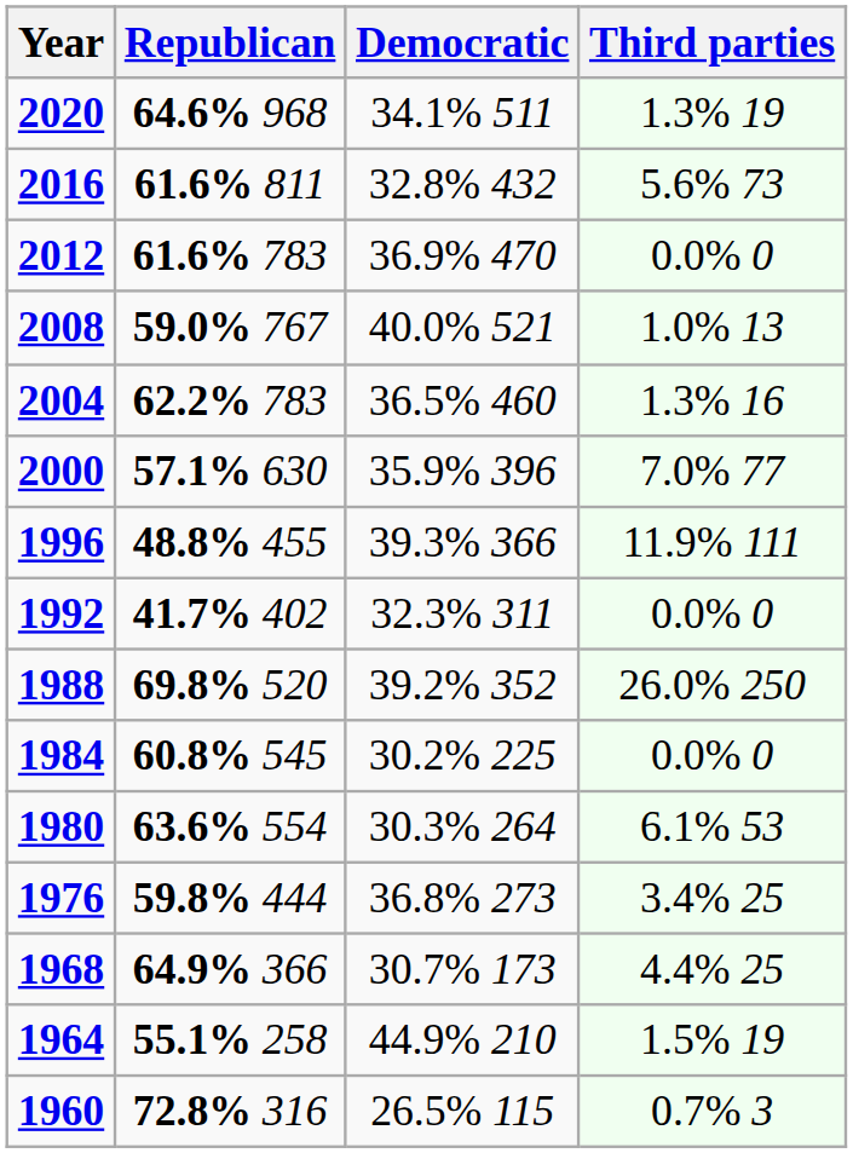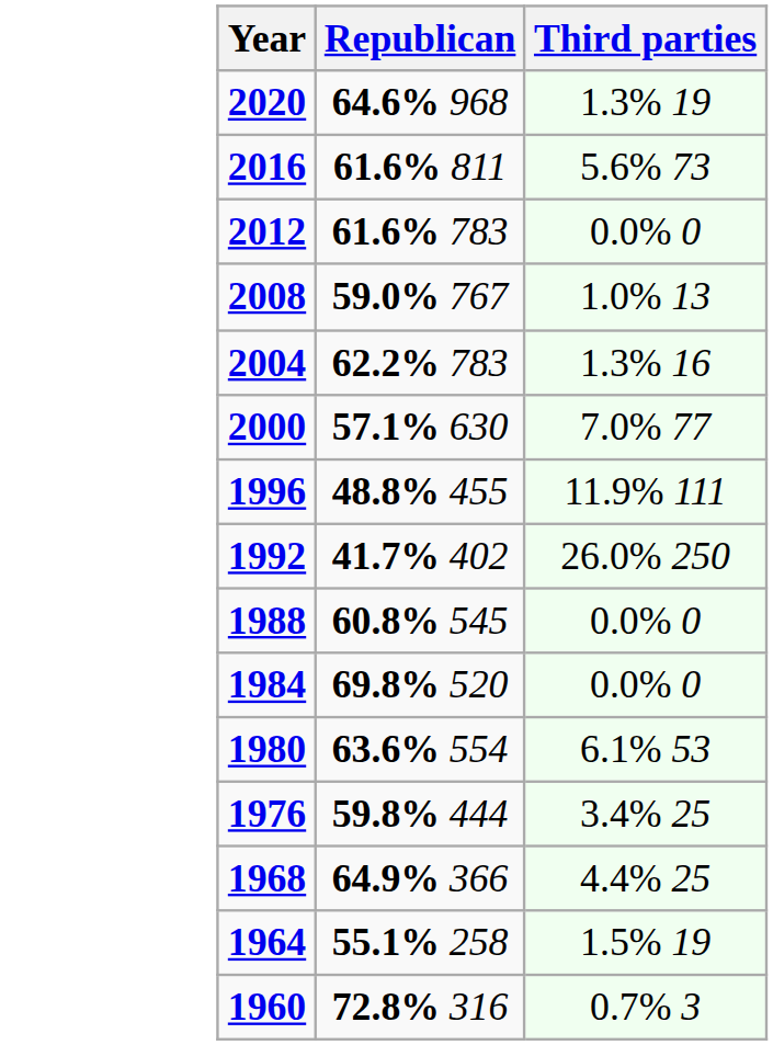 <table class="wikitable" style="float:right; font-size:95%;">
 <tr bgcolor=lightgrey>
 <th>Year</th>
 <th><a href='#'>Republican</a></th>
-<th><a href='#'>Democratic</a></th>
 <th><a href='#'>Third parties</a></th>
 </tr>
 <tr>
 <td style="text-align:center;" ><strong><a href='#'>2020</a></strong></td>
 <td style="text-align:center;" ><strong>64.6%</strong> <em>968</em></td>
-<td style="text-align:center;" >34.1% <em>511</em></td>
 <td style="text-align:center; background:honeyDew;">1.3% <em>19</em></td>
 </tr>
 <tr>
 <td style="text-align:center;" ><strong><a href='#'>2016</a></strong></td>
 <td style="text-align:center;" ><strong>61.6%</strong> <em>811</em></td>
-<td style="text-align:center;" >32.8% <em>432</em></td>
 <td style="text-align:center; background:honeyDew;">5.6% <em>73</em></td>
 </tr>
 <tr>
 <td style="text-align:center;" ><strong><a href='#'>2012</a></strong></td>
 <td style="text-align:center;" ><strong>61.6%</strong> <em>783</em></td>
-<td style="text-align:center;" >36.9% <em>470</em></td>
 <td style="text-align:center; background:honeyDew;">0.0% <em>0</em></td>
 </tr>
 <tr>
 <td style="text-align:center;" ><strong><a href='#'>2008</a></strong></td>
 <td style="text-align:center;" ><strong>59.0%</strong> <em>767</em></td>
-<td style="text-align:center;" >40.0% <em>521</em></td>
 <td style="text-align:center; background:honeyDew;">1.0% <em>13</em></td>
 </tr>
 <tr>
 <td style="text-align:center;" ><strong><a href='#'>2004</a></strong></td>
 <td style="text-align:center;" ><strong>62.2%</strong> <em>783</em></td>
-<td style="text-align:center;" >36.5% <em>460</em></td>
 <td style="text-align:center; background:honeyDew;">1.3% <em>16</em></td>
 </tr>
 <tr>
 <td style="text-align:center;" ><strong><a href='#'>2000</a></strong></td>
 <td style="text-align:center;" ><strong>57.1%</strong> <em>630</em></td>
-<td style="text-align:center;" >35.9% <em>396</em></td>
 <td style="text-align:center; background:honeyDew;">7.0% <em>77</em></td>
 </tr>
 <tr>
 <td style="text-align:center;" ><strong><a href='#'>1996</a></strong></td>
 <td style="text-align:center;" ><strong>48.8%</strong> <em>455</em></td>
-<td style="text-align:center;" >39.3% <em>366</em></td>
 <td style="text-align:center; background:honeyDew;">11.9% <em>111</em></td>
 </tr>
 <tr>
 <td style="text-align:center;" ><strong><a href='#'>1992</a></strong></td>
 <td style="text-align:center;" ><strong>41.7%</strong> <em>402</em></td>
-<td style="text-align:center;" >32.3% <em>311</em></td>
+<td style="text-align:center; background:honeyDew;">26.0% <em>250</em></td>
+</tr>
+<tr>
+<td style="text-align:center;" ><strong><a href='#'>1988</a></strong></td>
+<td style="text-align:center;" ><strong>60.8%</strong> <em>545</em></td>
 <td style="text-align:center; background:honeyDew;">0.0% <em>0</em></td>
 </tr>
 <tr>
-<td style="text-align:center;" ><strong><a href='#'>1988</a></strong></td>
+<td style="text-align:center;" ><strong><a href='#'>1984</a></strong></td>
 <td style="text-align:center;" ><strong>69.8%</strong> <em>520</em></td>
-<td style="text-align:center;" >39.2% <em>352</em></td>
-<td style="text-align:center; background:honeyDew;">26.0% <em>250</em></td>
-</tr>
-<tr>
-<td style="text-align:center;" ><strong><a href='#'>1984</a></strong></td>
-<td style="text-align:center;" ><strong>60.8%</strong> <em>545</em></td>
-<td style="text-align:center;" >30.2% <em>225</em></td>
 <td style="text-align:center; background:honeyDew;">0.0% <em>0</em></td>
 </tr>
 <tr>
 <td style="text-align:center;" ><strong><a href='#'>1980</a></strong></td>
 <td style="text-align:center;" ><strong>63.6%</strong> <em>554</em></td>
-<td style="text-align:center;" >30.3% <em>264</em></td>
 <td style="text-align:center; background:honeyDew;">6.1% <em>53</em></td>
 </tr>
 <tr>
 <td style="text-align:center;" ><strong><a href='#'>1976</a></strong></td>
 <td style="text-align:center;" ><strong>59.8%</strong> <em>444</em></td>
-<td style="text-align:center;" >36.8% <em>273</em></td>
 <td style="text-align:center; background:honeyDew;">3.4% <em>25</em></td>
 </tr>
 <tr>
 <td style="text-align:center;" ><strong><a href='#'>1968</a></strong></td>
 <td style="text-align:center;" ><strong>64.9%</strong> <em>366</em></td>
-<td style="text-align:center;" >30.7% <em>173</em></td>
 <td style="text-align:center; background:honeyDew;">4.4% <em>25</em></td>
 </tr>
 <tr>
 <td style="text-align:center;" ><strong><a href='#'>1964</a></strong></td>
 <td style="text-align:center;" ><strong>55.1%</strong> <em>258</em></td>
-<td style="text-align:center;" >44.9% <em>210</em></td>
 <td style="text-align:center; background:honeyDew;">1.5% <em>19</em></td>
 </tr>
 <tr>
 <td style="text-align:center;" ><strong><a href='#'>1960</a></strong></td>
 <td style="text-align:center;" ><strong>72.8%</strong> <em>316</em></td>
-<td style="text-align:center;" >26.5% <em>115</em></td>
 <td style="text-align:center; background:honeyDew;">0.7% <em>3</em></td>
 </tr>
 </table>
